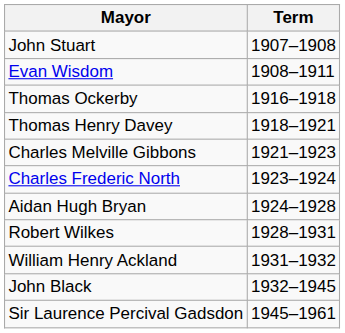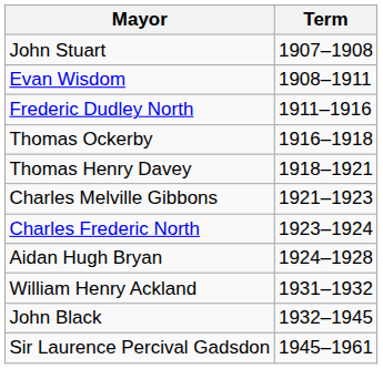 <table class="wikitable">
 <tr>
 <th>Mayor</th>
 <th>Term</th>
 </tr>
 <tr>
 <td>John Stuart</td>
 <td>1907–1908</td>
 </tr>
 <tr>
 <td><a href='#'>Evan Wisdom</a></td>
 <td>1908–1911</td>
+</tr>
+<tr>
+<td><a href='#'>Frederic Dudley North</a></td>
+<td>1911–1916</td>
 </tr>
 <tr>
 <td>Thomas Ockerby</td>
 <td>1916–1918</td>
 </tr>
 <tr>
 <td>Thomas Henry Davey</td>
 <td>1918–1921</td>
 </tr>
 <tr>
 <td>Charles Melville Gibbons</td>
 <td>1921–1923</td>
 </tr>
 <tr>
 <td><a href='#'>Charles Frederic North</a></td>
 <td>1923–1924</td>
 </tr>
 <tr>
 <td>Aidan Hugh Bryan</td>
 <td>1924–1928</td>
 </tr>
 <tr>
-<td>Robert Wilkes</td>
-<td>1928–1931</td>
-</tr>
-<tr>
 <td>William Henry Ackland</td>
 <td>1931–1932</td>
 </tr>
 <tr>
 <td>John Black</td>
 <td>1932–1945</td>
 </tr>
 <tr>
 <td>Sir Laurence Percival Gadsdon</td>
 <td>1945–1961</td>
 </tr>
 </table>
